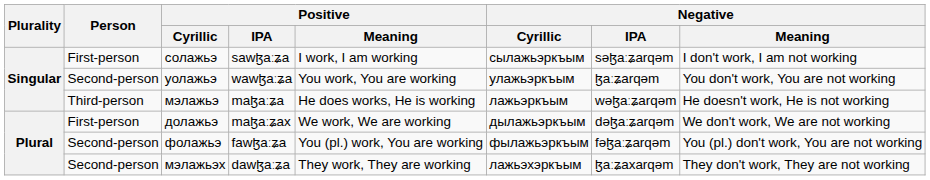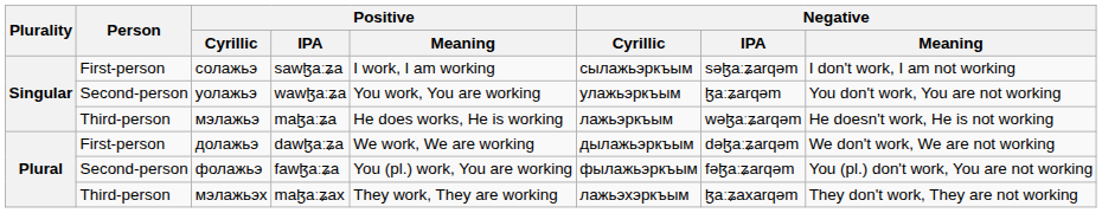 <table class="wikitable">
 <tr>
 <th rowspan=2>Plurality</th>
 <th rowspan=2>Person</th>
 <th colspan=3>Positive</th>
 <th colspan=3>Negative</th>
 </tr>
 <tr>
 <th>Cyrillic</th>
 <th>IPA</th>
 <th>Meaning</th>
 <th>Cyrillic</th>
 <th>IPA</th>
 <th>Meaning</th>
 </tr>
 <tr>
 <th rowspan=3>Singular</th>
 <td>First-person</td>
 <td>солажьэ</td>
 <td>sawɮaːʑa</td>
 <td>I work, I am working</td>
 <td>сылажьэркъым</td>
 <td>səɮaːʑarqəm</td>
 <td>I don't work, I am not working</td>
 </tr>
 <tr>
 <td>Second-person</td>
 <td>уолажьэ</td>
 <td>wawɮaːʑa</td>
 <td>You work, You are working</td>
 <td>улажьэркъым</td>
 <td>ɮaːʑarqəm</td>
 <td>You don't work, You are not working</td>
 </tr>
 <tr>
 <td>Third-person</td>
 <td>мэлажьэ</td>
 <td>maɮaːʑa</td>
 <td>He does works, He is working</td>
 <td>лажьэркъым</td>
 <td>wəɮaːʑarqəm</td>
 <td>He doesn't  work, He is not working</td>
 </tr>
 <tr>
 <th rowspan=3>Plural</th>
 <td>First-person</td>
 <td>долажьэ</td>
-<td>maɮaːʑax</td>
+<td>dawɮaːʑa</td>
 <td>We work, We are working</td>
 <td>дылажьэркъым</td>
 <td>dəɮaːʑarqəm</td>
 <td>We don't work, We are not working</td>
 </tr>
 <tr>
 <td>Second-person</td>
 <td>фолажьэ</td>
 <td>fawɮaːʑa</td>
 <td>You (pl.) work, You are working</td>
 <td>фылажьэркъым</td>
 <td>fəɮaːʑarqəm</td>
 <td>You (pl.) don't work, You are not working</td>
 </tr>
 <tr>
-<td>Second-person</td>
+<td>Third-person</td>
 <td>мэлажьэх</td>
-<td>dawɮaːʑa</td>
+<td>maɮaːʑax</td>
 <td>They work, They are working</td>
 <td>лажьэхэркъым</td>
 <td>ɮaːʑaxarqəm</td>
 <td>They don't work, They are not working</td>
 </tr>
 </table>
